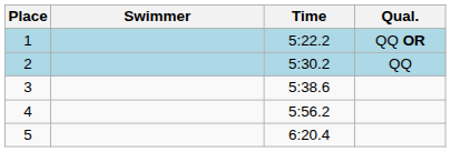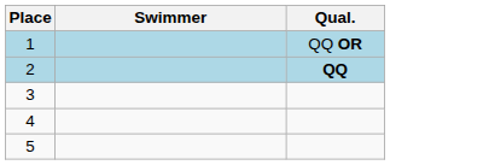 <table class=wikitable style="text-align:center">
 <tr>
 <th>Place</th>
 <th width=220>Swimmer</th>
-<th width=90>Time</th>
 <th width=90>Qual.</th>
 </tr>
 <tr bgcolor=lightblue>
 <td>1</td>
 <td align=left></td>
-<td>5:22.2</td>
 <td>QQ <strong>OR</strong></td>
 </tr>
 <tr bgcolor=lightblue>
 <td>2</td>
 <td align=left></td>
-<td>5:30.2</td>
-<td>QQ</td>
+<td><strong>QQ</strong></td>
 </tr>
 <tr>
 <td>3</td>
 <td align=left></td>
-<td>5:38.6</td>
 <td></td>
 </tr>
 <tr>
 <td>4</td>
 <td align=left></td>
-<td>5:56.2</td>
 <td></td>
 </tr>
 <tr>
 <td>5</td>
 <td align=left></td>
-<td>6:20.4</td>
 <td></td>
 </tr>
 </table>
